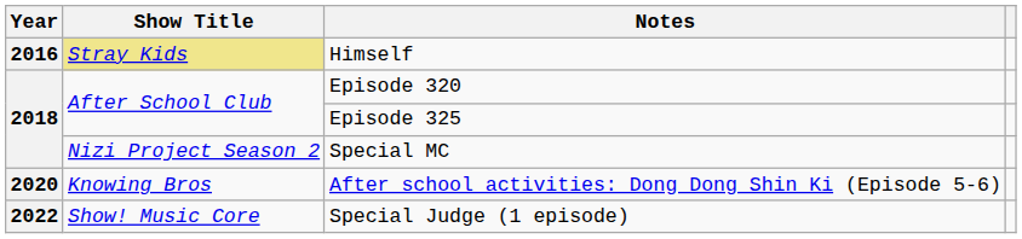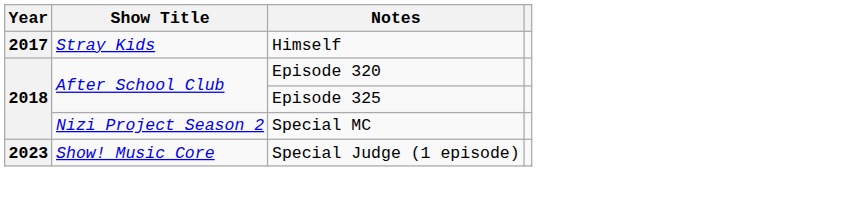 <table class="wikitable plainrowheaders">
 <tr>
 <th scope="col">Year</th>
 <th scope="col">Show Title</th>
 <th scope="col">Notes</th>
 <th scope="col"></th>
 </tr>
 <tr>
-<th scope="row">2016</th>
-<td style="background: khaki;"><em><a href='#'>Stray Kids</a></em></td>
+<th scope="row">2017</th>
+<td><em><a href='#'>Stray Kids</a></em></td>
 <td>Himself</td>
 <td></td>
 </tr>
 <tr>
 <th scope="row" rowspan="3">2018</th>
 <td rowspan="2"><em><a href='#'>After School Club</a></em></td>
 <td>Episode 320 </td>
 <td></td>
 </tr>
 <tr>
 <td>Episode 325 </td>
 <td></td>
 </tr>
 <tr>
 <td><em><a href='#'>Nizi Project Season 2</a></em></td>
 <td>Special MC</td>
 <td></td>
 </tr>
 <tr>
-<th scope="row">2020</th>
-<td><em><a href='#'>Knowing Bros</a></em></td>
-<td><a href='#'>After school activities: Dong Dong Shin Ki</a> (Episode 5-6) <br> </td>
-<td></td>
-</tr>
-<tr>
-<th scope="row">2022</th>
+<th scope="row">2023</th>
 <td><em><a href='#'>Show! Music Core</a></em></td>
 <td>Special Judge (1 episode)</td>
 <td></td>
 </tr>
 </table>
